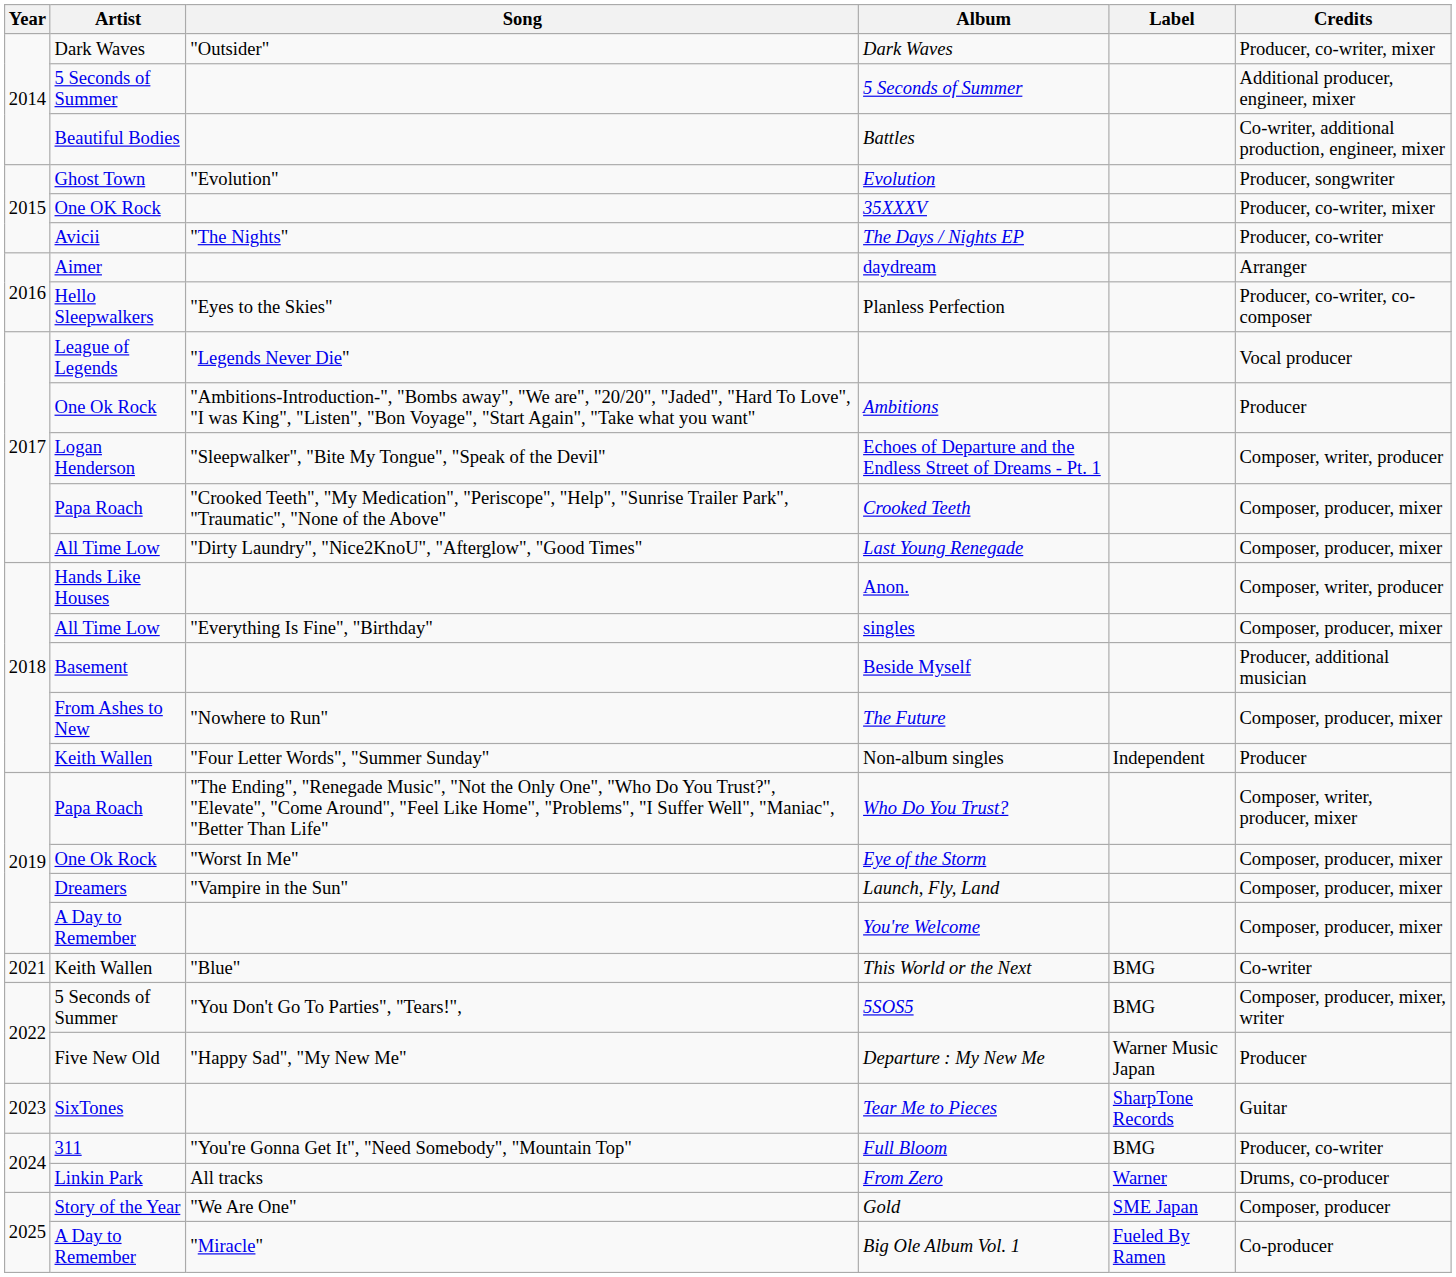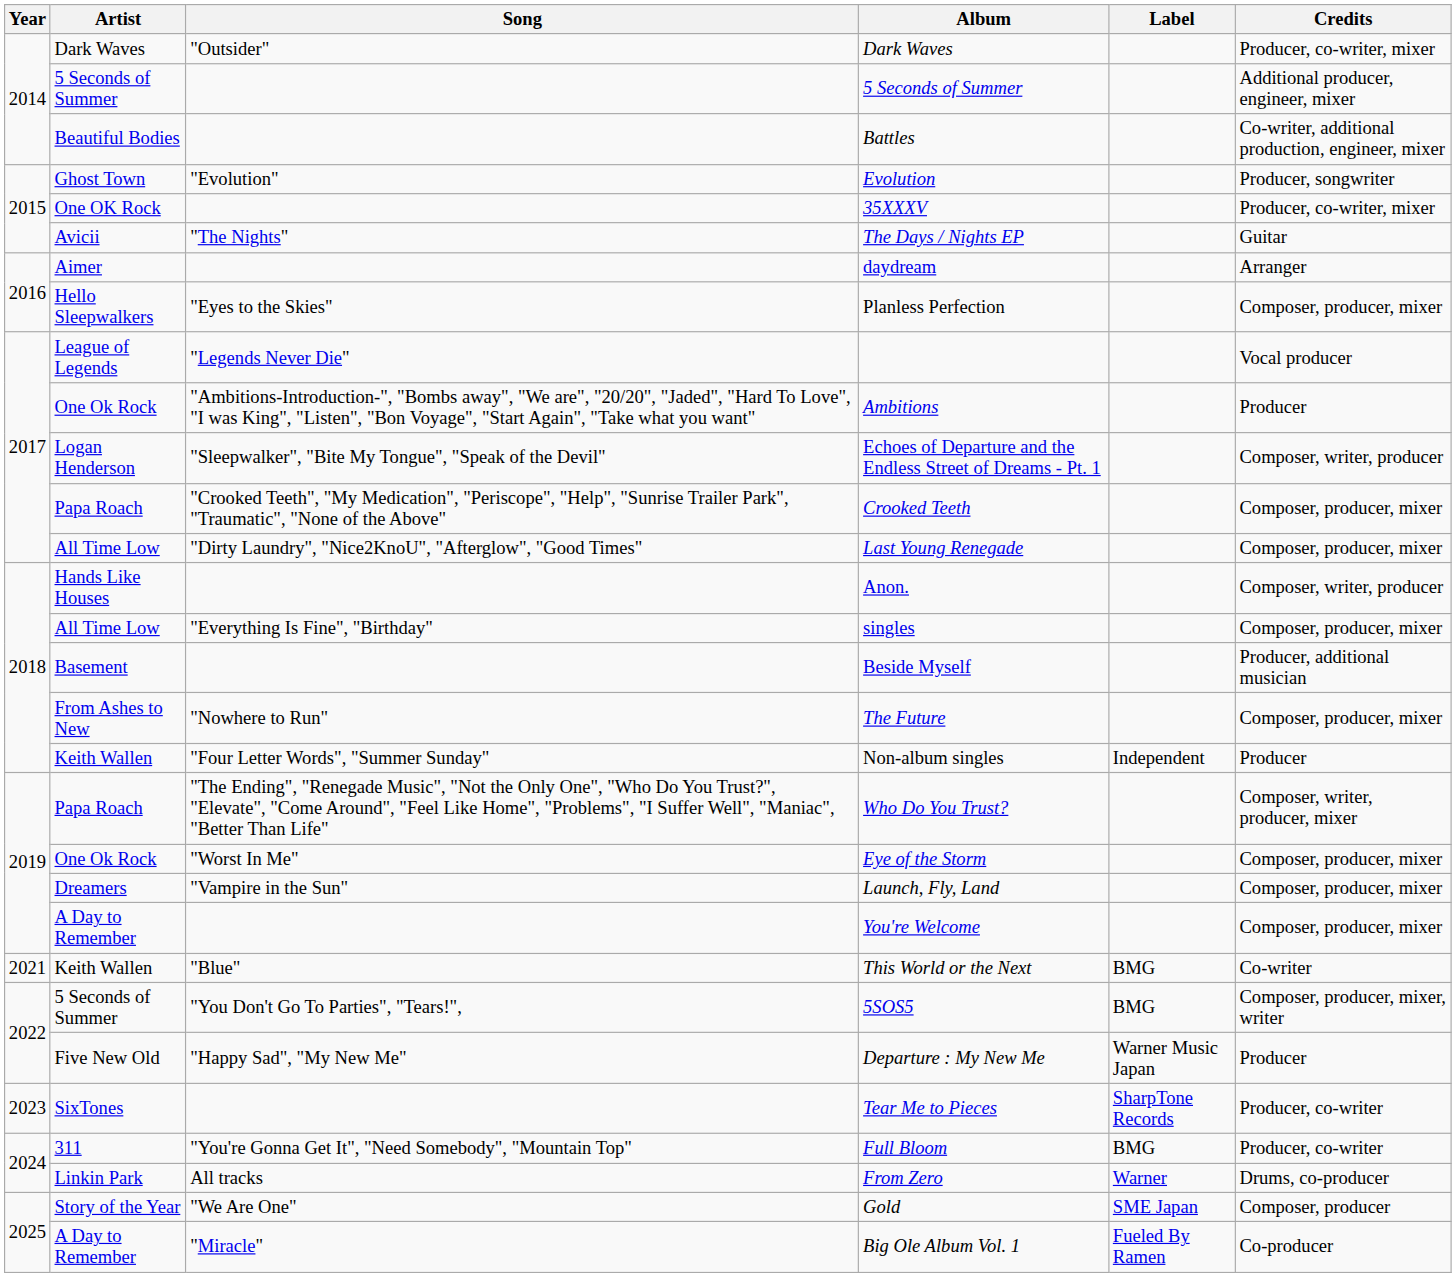 <table class="wikitable sortable">
 <tr>
 <th align="center">Year</th>
 <th align="center">Artist</th>
 <th align="center">Song</th>
 <th align="center">Album</th>
 <th align="center">Label</th>
 <th align="center">Credits</th>
 </tr>
 <tr>
 <td rowspan="3">2014</td>
 <td>Dark Waves</td>
 <td>"Outsider"</td>
 <td><em>Dark Waves</em></td>
 <td></td>
 <td>Producer, co-writer, mixer</td>
 </tr>
 <tr>
 <td><a href='#'>5 Seconds of Summer</a></td>
 <td></td>
 <td><em><a href='#'>5 Seconds of Summer</a></em></td>
 <td></td>
 <td>Additional producer, engineer, mixer</td>
 </tr>
 <tr>
 <td><a href='#'>Beautiful Bodies</a></td>
 <td></td>
 <td><em>Battles</em></td>
 <td></td>
 <td>Co-writer, additional production, engineer, mixer</td>
 </tr>
 <tr>
 <td rowspan=3>2015</td>
 <td><a href='#'>Ghost Town</a></td>
 <td>"Evolution"</td>
 <td><em><a href='#'>Evolution</a></em></td>
 <td></td>
 <td>Producer, songwriter</td>
 </tr>
 <tr>
 <td><a href='#'>One OK Rock</a></td>
 <td></td>
 <td><em><a href='#'>35XXXV</a></em></td>
 <td></td>
 <td>Producer, co-writer, mixer</td>
 </tr>
 <tr>
 <td><a href='#'>Avicii</a></td>
 <td>"<a href='#'>The Nights</a>"</td>
 <td><em><a href='#'>The Days / Nights EP</a></em></td>
 <td></td>
-<td>Producer, co-writer</td>
+<td>Guitar</td>
 </tr>
 <tr>
 <td rowspan="2">2016</td>
 <td><a href='#'>Aimer</a></td>
 <td></td>
 <td><a href='#'>daydream</a></td>
 <td></td>
 <td>Arranger</td>
 </tr>
 <tr>
 <td><a href='#'>Hello Sleepwalkers</a></td>
 <td>"Eyes to the Skies"</td>
 <td>Planless Perfection</td>
 <td></td>
-<td>Producer, co-writer, co-composer</td>
+<td>Composer, producer, mixer</td>
 </tr>
 <tr>
 <td rowspan=5>2017</td>
 <td><a href='#'>League of Legends</a></td>
 <td>"<a href='#'>Legends Never Die</a>"</td>
 <td></td>
 <td></td>
 <td>Vocal producer</td>
 </tr>
 <tr>
 <td><a href='#'>One Ok Rock</a></td>
 <td>"Ambitions-Introduction-", "Bombs away", "We are", "20/20", "Jaded", "Hard To Love", "I was King", "Listen", "Bon Voyage", "Start Again", "Take what you want"</td>
 <td><em><a href='#'>Ambitions</a></em></td>
 <td></td>
 <td>Producer</td>
 </tr>
 <tr>
 <td><a href='#'>Logan Henderson</a></td>
 <td>"Sleepwalker", "Bite My Tongue", "Speak of the Devil"</td>
 <td><a href='#'>Echoes of Departure and the Endless Street of Dreams - Pt. 1</a></td>
 <td></td>
 <td>Composer, writer, producer</td>
 </tr>
 <tr>
 <td><a href='#'>Papa Roach</a></td>
 <td>"Crooked Teeth", "My Medication", "Periscope", "Help", "Sunrise Trailer Park", "Traumatic", "None of the Above"</td>
 <td><em><a href='#'>Crooked Teeth</a></em></td>
 <td></td>
 <td>Composer, producer, mixer</td>
 </tr>
 <tr>
 <td><a href='#'>All Time Low</a></td>
 <td>"Dirty Laundry", "Nice2KnoU", "Afterglow", "Good Times"</td>
 <td><em><a href='#'>Last Young Renegade</a></em></td>
 <td></td>
 <td>Composer, producer, mixer</td>
 </tr>
 <tr>
 <td rowspan=5>2018</td>
 <td><a href='#'>Hands Like Houses</a></td>
 <td></td>
 <td><a href='#'>Anon.</a></td>
 <td></td>
 <td>Composer, writer, producer</td>
 </tr>
 <tr>
 <td><a href='#'>All Time Low</a></td>
 <td>"Everything Is Fine", "Birthday"</td>
 <td><a href='#'>singles</a></td>
 <td></td>
 <td>Composer, producer, mixer</td>
 </tr>
 <tr>
 <td><a href='#'>Basement</a></td>
 <td></td>
 <td><a href='#'>Beside Myself</a></td>
 <td></td>
 <td>Producer, additional musician</td>
 </tr>
 <tr>
 <td><a href='#'>From Ashes to New</a></td>
 <td>"Nowhere to Run"</td>
 <td><em><a href='#'>The Future</a></em></td>
 <td></td>
 <td>Composer, producer, mixer</td>
 </tr>
 <tr>
 <td><a href='#'>Keith Wallen</a></td>
 <td>"Four Letter Words", "Summer Sunday"</td>
 <td>Non-album singles</td>
 <td>Independent</td>
 <td>Producer</td>
 </tr>
 <tr>
 <td rowspan=4>2019</td>
 <td><a href='#'>Papa Roach</a></td>
 <td>"The Ending", "Renegade Music", "Not the Only One", "Who Do You Trust?", "Elevate", "Come Around", "Feel Like Home", "Problems", "I Suffer Well", "Maniac", "Better Than Life"</td>
 <td><em><a href='#'>Who Do You Trust?</a></em></td>
 <td></td>
 <td>Composer, writer, producer, mixer</td>
 </tr>
 <tr>
 <td><a href='#'>One Ok Rock</a></td>
 <td>"Worst In Me"</td>
 <td><em><a href='#'>Eye of the Storm</a></em></td>
 <td></td>
 <td>Composer, producer, mixer</td>
 </tr>
 <tr>
 <td><a href='#'>Dreamers</a></td>
 <td>"Vampire in the Sun"</td>
 <td><em>Launch, Fly, Land</em></td>
 <td></td>
 <td>Composer, producer, mixer</td>
 </tr>
 <tr>
 <td><a href='#'>A Day to Remember</a></td>
 <td></td>
 <td><em><a href='#'>You're Welcome</a></em></td>
 <td></td>
 <td>Composer, producer, mixer</td>
 </tr>
 <tr>
 <td>2021</td>
 <td>Keith Wallen</td>
 <td>"Blue"</td>
 <td><em>This World or the Next</em></td>
 <td>BMG</td>
 <td>Co-writer</td>
 </tr>
 <tr>
 <td rowspan="2">2022</td>
 <td>5 Seconds of Summer</td>
 <td>"You Don't Go To Parties", "Tears!",</td>
 <td><em><a href='#'>5SOS5</a></em></td>
 <td>BMG</td>
 <td>Composer, producer, mixer, writer</td>
 </tr>
 <tr>
 <td>Five New Old</td>
 <td>"Happy Sad", "My New Me"</td>
 <td><em>Departure : My New Me</em></td>
 <td>Warner Music Japan</td>
 <td>Producer</td>
 </tr>
 <tr>
 <td>2023</td>
 <td><a href='#'>SixTones</a></td>
 <td></td>
 <td><em><a href='#'>Tear Me to Pieces</a></em></td>
 <td><a href='#'>SharpTone Records</a></td>
-<td>Guitar</td>
+<td>Producer, co-writer</td>
 </tr>
 <tr>
 <td rowspan="2">2024</td>
 <td><a href='#'>311</a></td>
 <td>"You're Gonna Get It", "Need Somebody", "Mountain Top"</td>
 <td><em><a href='#'>Full Bloom</a></em></td>
 <td>BMG</td>
 <td>Producer, co-writer</td>
 </tr>
 <tr>
 <td><a href='#'>Linkin Park</a></td>
 <td>All tracks</td>
 <td><em><a href='#'>From Zero</a></em></td>
 <td><a href='#'>Warner</a></td>
 <td>Drums, co-producer</td>
 </tr>
 <tr>
 <td rowspan="2">2025</td>
 <td><a href='#'>Story of the Year</a></td>
 <td>"We Are One"</td>
 <td><em>Gold</em></td>
 <td><a href='#'>SME Japan</a></td>
 <td>Composer, producer</td>
 </tr>
 <tr>
 <td><a href='#'>A Day to Remember</a></td>
 <td>"<a href='#'>Miracle</a>"</td>
 <td><em>Big Ole Album Vol. 1</em></td>
 <td><a href='#'>Fueled By Ramen</a></td>
 <td>Co-producer</td>
 </tr>
 </table>
